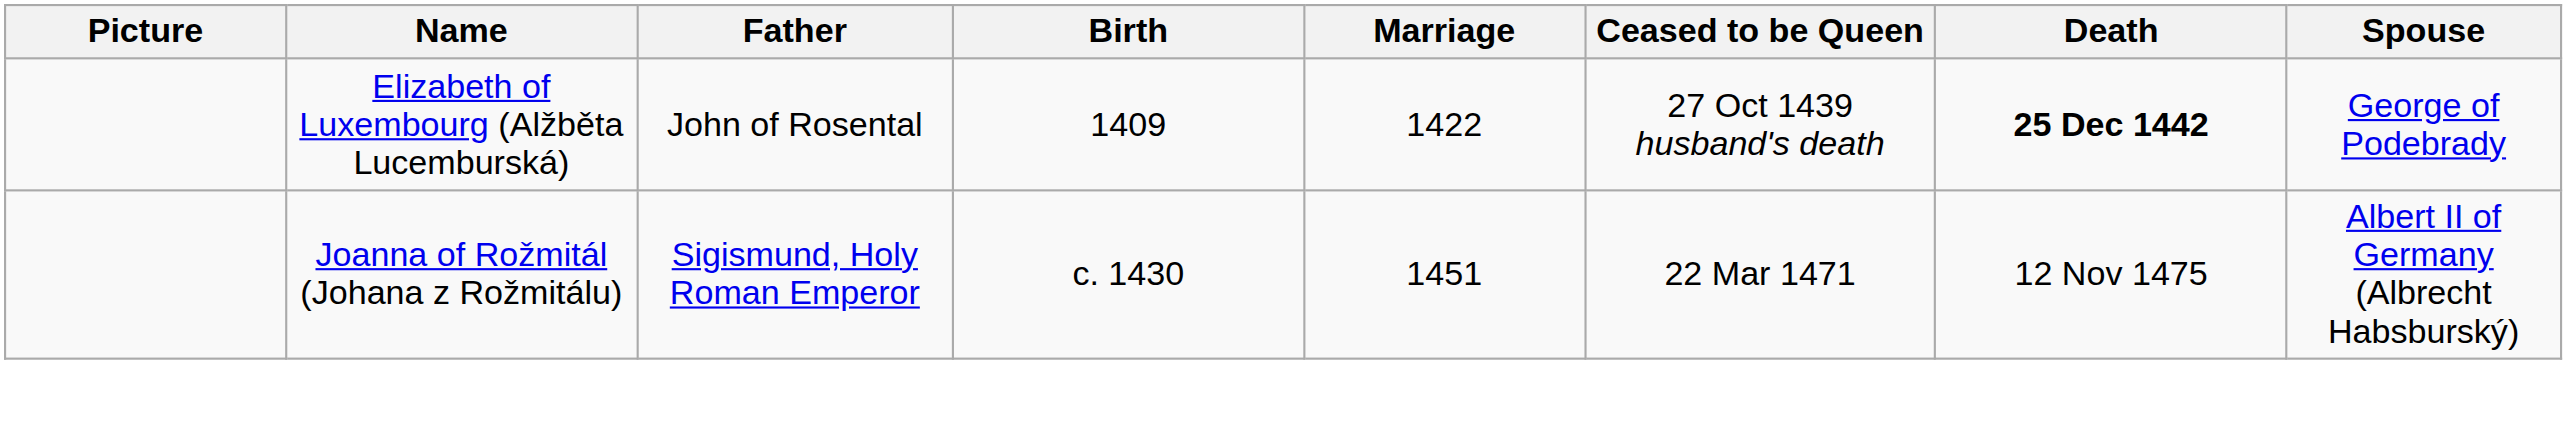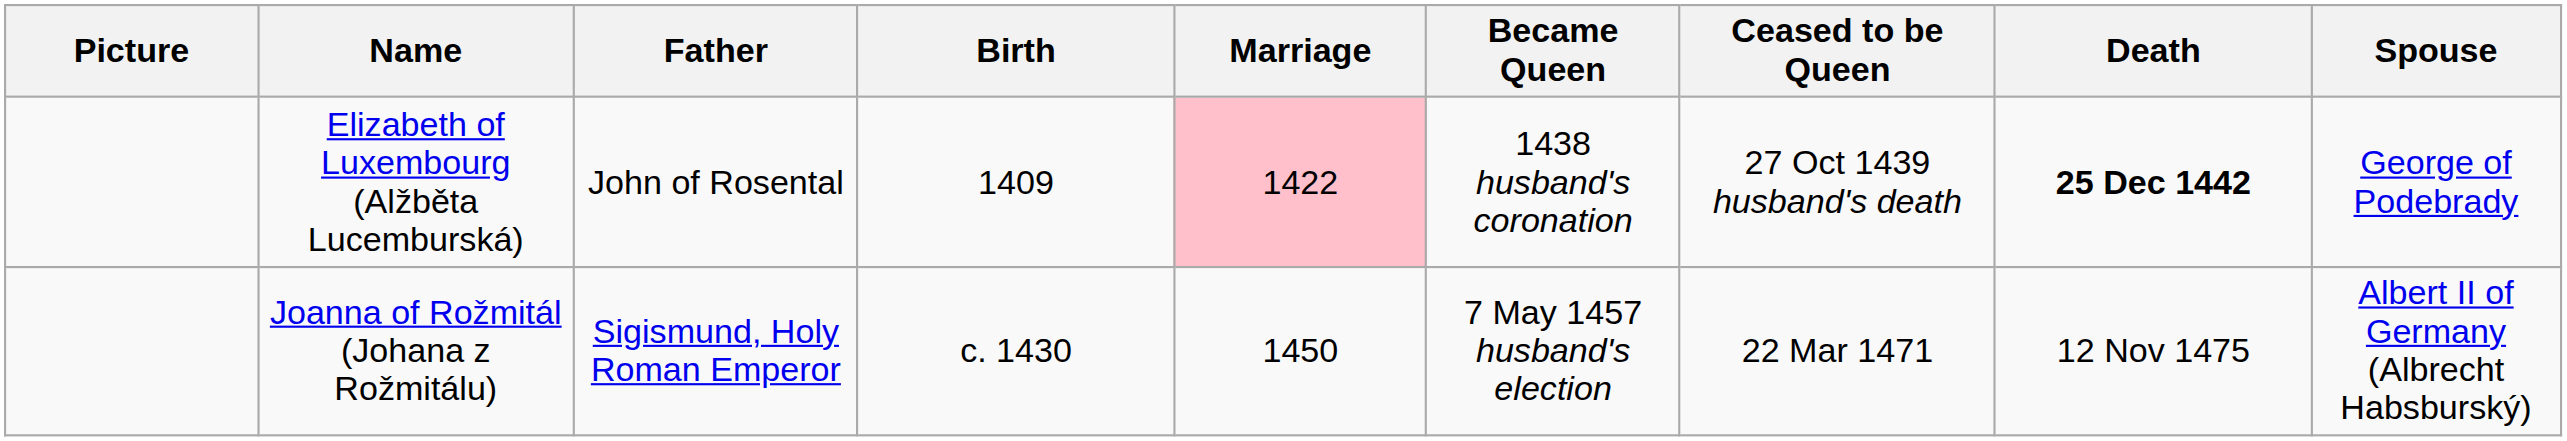 <table width=95% class="wikitable">
 <tr>
 <th width = "8%">Picture</th>
 <th width = "10%">Name</th>
 <th width = "9%">Father</th>
 <th width = "10%">Birth</th>
 <th width = "8%">Marriage</th>
+<th width = "8%">Became Queen</th>
 <th width = "10%">Ceased to be Queen</th>
 <th width = "10%">Death</th>
 <th width = "7%">Spouse</th>
 </tr>
 <tr>
 <td align=center></td>
 <td align=center><a href='#'>Elizabeth of Luxembourg</a> (Alžběta Lucemburská)</td>
 <td align=center>John of Rosental</td>
 <td align="center">1409</td>
-<td align="center">1422</td>
+<td align="center" style="background: pink;">1422</td>
+<td align="center">1438<br><em>husband's coronation</em></td>
 <td align="center">27 Oct 1439<br><em>husband's death</em></td>
 <td align="center"><strong>25 Dec 1442</strong></td>
 <td align="center"><a href='#'>George of Podebrady</a></td>
 </tr>
 <tr>
 <td align=center></td>
 <td align="center"><a href='#'>Joanna of Rožmitál</a><br>(Johana z Rožmitálu)</td>
 <td align="center"><a href='#'>Sigismund, Holy Roman Emperor</a></td>
 <td align=center>c. 1430</td>
-<td align="center">1451</td>
+<td align="center">1450</td>
+<td align="center">7 May 1457<br><em>husband's election</em></td>
 <td align="center">22 Mar 1471</td>
 <td align="center">12 Nov 1475</td>
 <td align="center"><a href='#'>Albert II of Germany</a> (Albrecht Habsburský)</td>
 </tr>
 </table>
